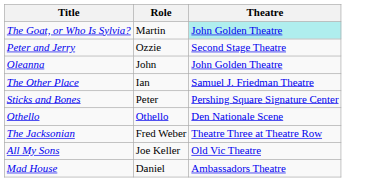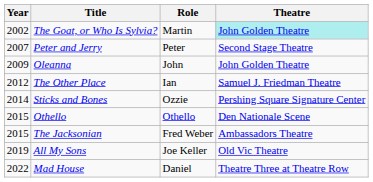 <table class="wikitable sortable">
 <tr>
+<th>Year</th>
 <th>Title</th>
 <th>Role</th>
 <th>Theatre</th>
 </tr>
 <tr>
+<td>2002</td>
 <td><em><a href='#'>The Goat, or Who Is Sylvia?</a></em></td>
 <td>Martin</td>
 <td style="background: paleturquoise;"><a href='#'>John Golden Theatre</a></td>
 </tr>
 <tr>
+<td>2007</td>
 <td><em><a href='#'>Peter and Jerry</a></em></td>
-<td>Ozzie</td>
+<td>Peter</td>
 <td><a href='#'>Second Stage Theatre</a></td>
 </tr>
 <tr>
+<td>2009</td>
 <td><em><a href='#'>Oleanna</a></em></td>
 <td>John</td>
 <td><a href='#'>John Golden Theatre</a></td>
 </tr>
 <tr>
+<td>2012</td>
 <td><em><a href='#'>The Other Place</a></em></td>
 <td>Ian</td>
 <td><a href='#'>Samuel J. Friedman Theatre</a></td>
 </tr>
 <tr>
+<td>2014</td>
 <td><em><a href='#'>Sticks and Bones</a></em></td>
-<td>Peter</td>
+<td>Ozzie</td>
 <td><a href='#'>Pershing Square Signature Center</a></td>
 </tr>
 <tr>
+<td>2015</td>
 <td><em><a href='#'>Othello</a></em></td>
 <td><a href='#'>Othello</a></td>
 <td><a href='#'>Den Nationale Scene</a></td>
 </tr>
 <tr>
+<td>2015</td>
 <td><em><a href='#'>The Jacksonian</a></em></td>
 <td>Fred Weber</td>
-<td><a href='#'>Theatre Three at Theatre Row</a></td>
+<td><a href='#'>Ambassadors Theatre</a></td>
 </tr>
 <tr>
+<td>2019</td>
 <td><em><a href='#'>All My Sons</a></em></td>
 <td>Joe Keller</td>
 <td><a href='#'>Old Vic Theatre</a></td>
 </tr>
 <tr>
+<td>2022</td>
 <td><em><a href='#'>Mad House</a></em></td>
 <td>Daniel</td>
-<td><a href='#'>Ambassadors Theatre</a></td>
+<td><a href='#'>Theatre Three at Theatre Row</a></td>
 </tr>
 </table>
